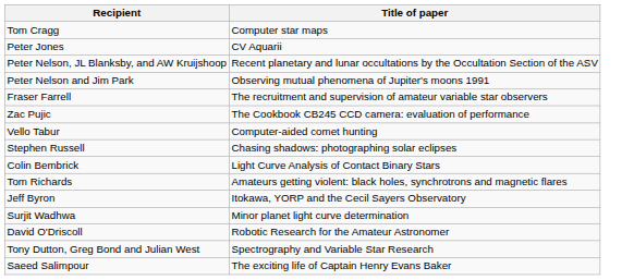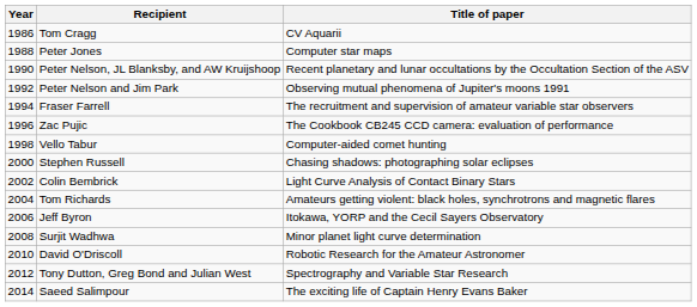 <table class="wikitable">
 <tr>
+<th>Year</th>
 <th>Recipient</th>
 <th>Title of paper</th>
 </tr>
 <tr>
+<td>1986</td>
 <td>Tom Cragg</td>
+<td>CV Aquarii</td>
+</tr>
+<tr>
+<td>1988</td>
+<td>Peter Jones</td>
 <td>Computer star maps </td>
 </tr>
 <tr>
-<td>Peter Jones</td>
-<td>CV Aquarii</td>
-</tr>
-<tr>
+<td>1990</td>
 <td>Peter Nelson, JL Blanksby, and AW Kruijshoop</td>
 <td>Recent planetary and lunar occultations by the Occultation Section of the ASV</td>
 </tr>
 <tr>
+<td>1992</td>
 <td>Peter Nelson and Jim Park</td>
 <td>Observing mutual phenomena of Jupiter's moons 1991</td>
 </tr>
 <tr>
+<td>1994</td>
 <td>Fraser Farrell</td>
 <td>The recruitment and supervision of amateur variable star observers</td>
 </tr>
 <tr>
+<td>1996</td>
 <td>Zac Pujic</td>
 <td>The Cookbook CB245 CCD camera: evaluation of performance</td>
 </tr>
 <tr>
+<td>1998</td>
 <td>Vello Tabur</td>
 <td>Computer-aided comet hunting</td>
 </tr>
 <tr>
+<td>2000</td>
 <td>Stephen Russell</td>
 <td>Chasing shadows: photographing solar eclipses</td>
 </tr>
 <tr>
+<td>2002</td>
 <td>Colin Bembrick</td>
 <td>Light Curve Analysis of Contact Binary Stars</td>
 </tr>
 <tr>
+<td>2004</td>
 <td>Tom Richards</td>
 <td>Amateurs getting violent: black holes, synchrotrons and magnetic flares</td>
 </tr>
 <tr>
+<td>2006</td>
 <td>Jeff Byron</td>
 <td>Itokawa, YORP and the Cecil Sayers Observatory</td>
 </tr>
 <tr>
+<td>2008</td>
 <td>Surjit Wadhwa</td>
 <td>Minor planet light curve determination</td>
 </tr>
 <tr>
+<td>2010</td>
 <td>David O'Driscoll</td>
 <td>Robotic Research for the Amateur Astronomer</td>
 </tr>
 <tr>
+<td>2012</td>
 <td>Tony Dutton, Greg Bond and Julian West</td>
 <td>Spectrography and Variable Star Research</td>
 </tr>
 <tr>
+<td>2014</td>
 <td>Saeed Salimpour</td>
 <td>The exciting life of Captain Henry Evans Baker</td>
 </tr>
 </table>
